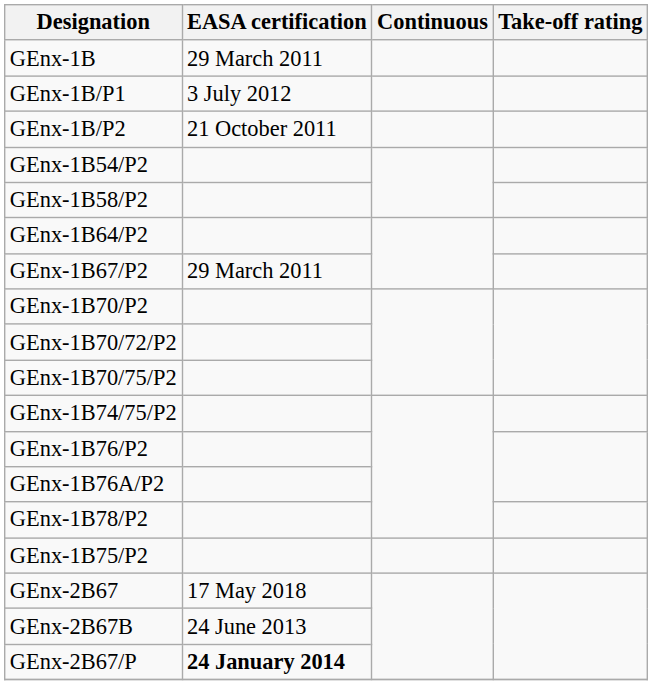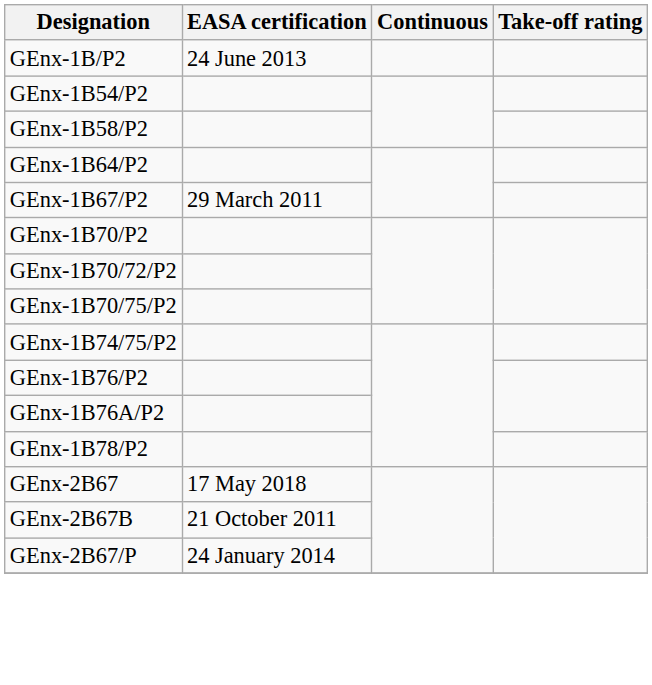 <table class="wikitable">
 <tr>
 <th>Designation</th>
 <th>EASA certification</th>
 <th>Continuous</th>
 <th>Take-off rating</th>
 </tr>
 <tr>
-<td>GEnx-1B</td>
-<td>29 March 2011</td>
-<td></td>
-<td></td>
-</tr>
-<tr>
-<td>GEnx-1B/P1</td>
-<td>3 July 2012</td>
-<td></td>
-<td></td>
-</tr>
-<tr>
 <td>GEnx-1B/P2</td>
-<td>21 October 2011</td>
+<td>24 June 2013</td>
 <td></td>
 <td></td>
 </tr>
 <tr>
 <td>GEnx-1B54/P2</td>
 <td></td>
 <td rowspan=2></td>
 <td></td>
 </tr>
 <tr>
 <td>GEnx-1B58/P2</td>
 <td></td>
 <td></td>
 </tr>
 <tr>
 <td>GEnx-1B64/P2</td>
 <td></td>
 <td rowspan=2></td>
 <td></td>
 </tr>
 <tr>
 <td>GEnx-1B67/P2</td>
 <td>29 March 2011</td>
 <td></td>
 </tr>
 <tr>
 <td>GEnx-1B70/P2</td>
 <td></td>
 <td rowspan=3></td>
 <td rowspan=3></td>
 </tr>
 <tr>
 <td>GEnx-1B70/72/P2</td>
 <td></td>
 </tr>
 <tr>
 <td>GEnx-1B70/75/P2</td>
 <td></td>
 </tr>
 <tr>
 <td>GEnx-1B74/75/P2</td>
 <td></td>
 <td rowspan=4></td>
 <td></td>
 </tr>
 <tr>
 <td>GEnx-1B76/P2</td>
 <td></td>
 <td rowspan=2></td>
 </tr>
 <tr>
 <td>GEnx-1B76A/P2</td>
 <td></td>
 </tr>
 <tr>
 <td>GEnx-1B78/P2</td>
 <td></td>
 <td></td>
 </tr>
 <tr>
-<td>GEnx-1B75/P2</td>
-<td></td>
-<td></td>
-<td></td>
-</tr>
-<tr>
 <td>GEnx-2B67</td>
 <td>17 May 2018</td>
 <td rowspan=3></td>
 <td rowspan=3></td>
 </tr>
 <tr>
 <td>GEnx-2B67B</td>
-<td>24 June 2013</td>
+<td>21 October 2011</td>
 </tr>
 <tr>
 <td>GEnx-2B67/P</td>
-<td><strong>24 January 2014</strong></td>
+<td>24 January 2014</td>
 </tr>
 <tr>
 </tr>
 </table>
